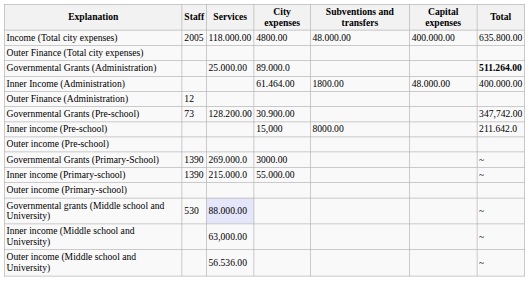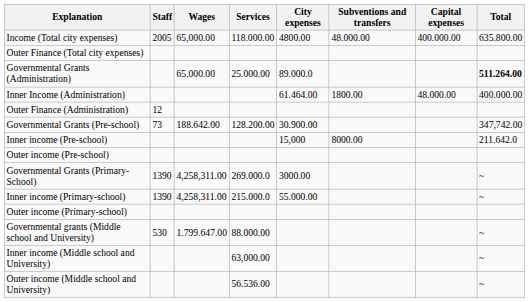 <table class="wikitable">
 <tr>
 <th>Explanation</th>
 <th>Staff</th>
+<th>Wages</th>
 <th>Services</th>
 <th>City expenses</th>
 <th>Subventions and transfers</th>
 <th>Capital expenses</th>
 <th>Total</th>
 </tr>
 <tr>
 <td>Income (Total city expenses)</td>
 <td>2005</td>
+<td>65,000.00</td>
 <td>118.000.00</td>
 <td>4800.00</td>
 <td>48.000.00</td>
 <td>400.000.00</td>
 <td>635.800.00</td>
 </tr>
 <tr>
 <td>Outer Finance (Total city expenses)</td>
 <td></td>
 <td></td>
 <td></td>
 <td></td>
 <td></td>
 <td></td>
+<td></td>
 </tr>
 <tr>
 <td>Governmental Grants (Administration)</td>
 <td></td>
+<td>65.000.00</td>
 <td>25.000.00</td>
 <td>89.000.0</td>
 <td></td>
 <td></td>
 <td><strong>511.264.00</strong></td>
 </tr>
 <tr>
 <td>Inner Income (Administration)</td>
+<td></td>
 <td></td>
 <td></td>
 <td>61.464.00</td>
 <td>1800.00</td>
 <td>48.000.00</td>
 <td>400.000.00</td>
 </tr>
 <tr>
 <td>Outer Finance (Administration)</td>
 <td>12</td>
 <td></td>
 <td></td>
 <td></td>
 <td></td>
 <td></td>
+<td></td>
 </tr>
 <tr>
 <td>Governmental Grants (Pre-school)</td>
 <td>73</td>
+<td>188.642.00</td>
 <td>128.200.00</td>
 <td>30.900.00</td>
 <td></td>
 <td></td>
 <td>347,742.00</td>
 </tr>
 <tr>
 <td>Inner income (Pre-school)</td>
+<td></td>
 <td></td>
 <td></td>
 <td>15,000</td>
 <td>8000.00</td>
 <td></td>
 <td>211.642.0</td>
 </tr>
 <tr>
 <td>Outer income (Pre-school)</td>
 <td></td>
 <td></td>
 <td></td>
 <td></td>
 <td></td>
 <td></td>
+<td></td>
 </tr>
 <tr>
 <td>Governmental Grants (Primary-School)</td>
 <td>1390</td>
+<td>4,258,311.00</td>
 <td>269.000.0</td>
 <td>3000.00</td>
 <td></td>
 <td></td>
 <td>~</td>
 </tr>
 <tr>
 <td>Inner income (Primary-school)</td>
 <td>1390</td>
+<td>4,258,311.00</td>
 <td>215.000.0</td>
 <td>55.000.00</td>
 <td></td>
 <td></td>
 <td>~</td>
 </tr>
 <tr>
 <td>Outer income (Primary-school)</td>
 <td></td>
 <td></td>
 <td></td>
 <td></td>
 <td></td>
 <td></td>
+<td></td>
 </tr>
 <tr>
 <td>Governmental grants (Middle school and University)</td>
 <td>530</td>
-<td style="background: lavender;">88.000.00</td>
+<td>1.799.647.00</td>
+<td>88.000.00</td>
 <td></td>
 <td></td>
 <td></td>
 <td>~</td>
 </tr>
 <tr>
 <td>Inner income (Middle school and University)</td>
+<td></td>
 <td></td>
 <td>63,000.00</td>
 <td></td>
 <td></td>
 <td></td>
 <td>~</td>
 </tr>
 <tr>
 <td>Outer income (Middle school and University)</td>
 <td></td>
+<td></td>
 <td>56.536.00</td>
 <td></td>
 <td></td>
 <td></td>
 <td>~</td>
 </tr>
 </table>
